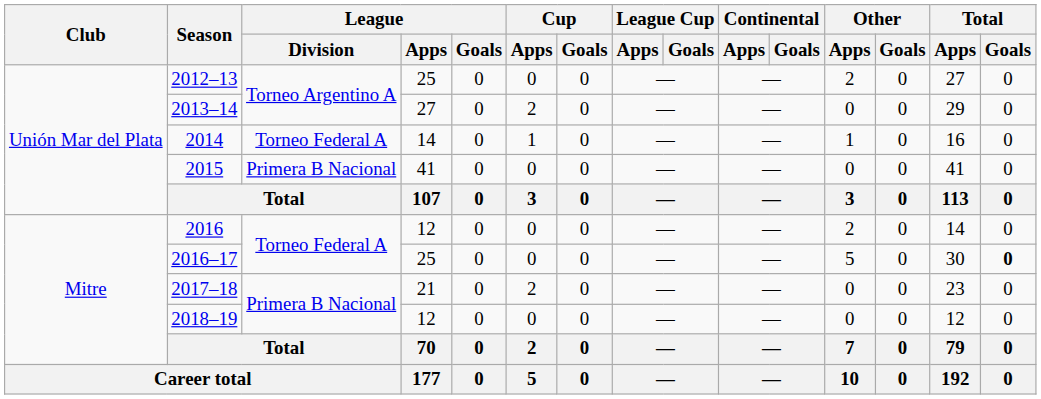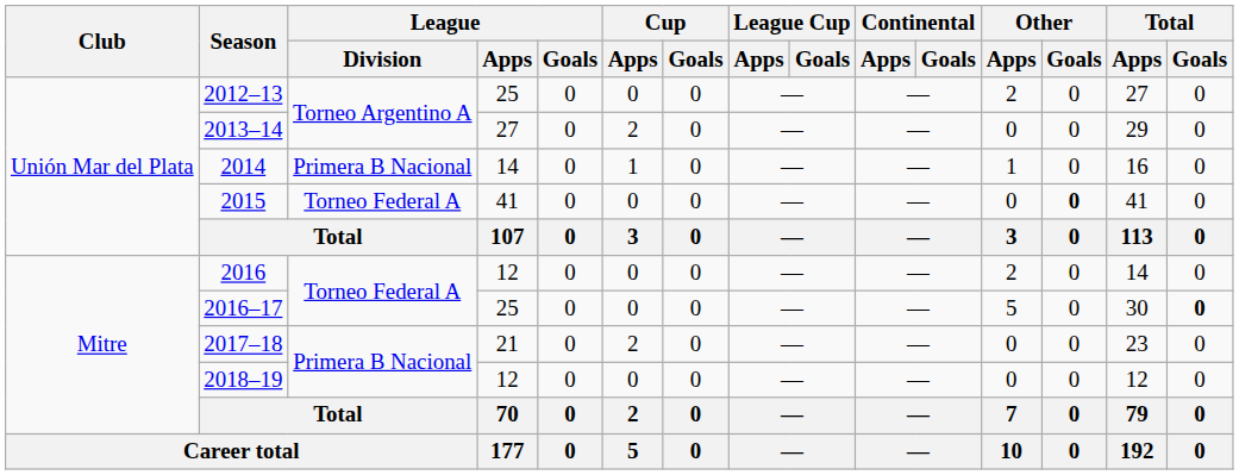 <table class="wikitable" style="text-align:center">
 <tr>
 <th rowspan="2">Club</th>
 <th rowspan="2">Season</th>
 <th colspan="3">League</th>
 <th colspan="2">Cup</th>
 <th colspan="2">League Cup</th>
 <th colspan="2">Continental</th>
 <th colspan="2">Other</th>
 <th colspan="2">Total</th>
 </tr>
 <tr>
 <th>Division</th>
 <th>Apps</th>
 <th>Goals</th>
 <th>Apps</th>
 <th>Goals</th>
 <th>Apps</th>
 <th>Goals</th>
 <th>Apps</th>
 <th>Goals</th>
 <th>Apps</th>
 <th>Goals</th>
 <th>Apps</th>
 <th>Goals</th>
 </tr>
 <tr>
 <td rowspan="5"><a href='#'>Unión Mar del Plata</a></td>
 <td><a href='#'>2012–13</a></td>
 <td rowspan="2"><a href='#'>Torneo Argentino A</a></td>
 <td>25</td>
 <td>0</td>
 <td>0</td>
 <td>0</td>
 <td colspan="2">—</td>
 <td colspan="2">—</td>
 <td>2</td>
 <td>0</td>
 <td>27</td>
 <td>0</td>
 </tr>
 <tr>
 <td><a href='#'>2013–14</a></td>
 <td>27</td>
 <td>0</td>
 <td>2</td>
 <td>0</td>
 <td colspan="2">—</td>
 <td colspan="2">—</td>
 <td>0</td>
 <td>0</td>
 <td>29</td>
 <td>0</td>
 </tr>
 <tr>
 <td><a href='#'>2014</a></td>
-<td rowspan="1"><a href='#'>Torneo Federal A</a></td>
+<td rowspan="1"><a href='#'>Primera B Nacional</a></td>
 <td>14</td>
 <td>0</td>
 <td>1</td>
 <td>0</td>
 <td colspan="2">—</td>
 <td colspan="2">—</td>
 <td>1</td>
 <td>0</td>
 <td>16</td>
 <td>0</td>
 </tr>
 <tr>
 <td><a href='#'>2015</a></td>
-<td rowspan="1"><a href='#'>Primera B Nacional</a></td>
+<td rowspan="1"><a href='#'>Torneo Federal A</a></td>
 <td>41</td>
 <td>0</td>
 <td>0</td>
 <td>0</td>
 <td colspan="2">—</td>
 <td colspan="2">—</td>
 <td>0</td>
-<td>0</td>
+<td><strong>0</strong></td>
 <td>41</td>
 <td>0</td>
 </tr>
 <tr>
 <th colspan="2">Total</th>
 <th>107</th>
 <th>0</th>
 <th>3</th>
 <th>0</th>
 <th colspan="2">—</th>
 <th colspan="2">—</th>
 <th>3</th>
 <th>0</th>
 <th>113</th>
 <th>0</th>
 </tr>
 <tr>
 <td rowspan="5"><a href='#'>Mitre</a></td>
 <td><a href='#'>2016</a></td>
 <td rowspan="2"><a href='#'>Torneo Federal A</a></td>
 <td>12</td>
 <td>0</td>
 <td>0</td>
 <td>0</td>
 <td colspan="2">—</td>
 <td colspan="2">—</td>
 <td>2</td>
 <td>0</td>
 <td>14</td>
 <td>0</td>
 </tr>
 <tr>
 <td><a href='#'>2016–17</a></td>
 <td>25</td>
 <td>0</td>
 <td>0</td>
 <td>0</td>
 <td colspan="2">—</td>
 <td colspan="2">—</td>
 <td>5</td>
 <td>0</td>
 <td>30</td>
 <td><strong>0</strong></td>
 </tr>
 <tr>
 <td><a href='#'>2017–18</a></td>
 <td rowspan="2"><a href='#'>Primera B Nacional</a></td>
 <td>21</td>
 <td>0</td>
 <td>2</td>
 <td>0</td>
 <td colspan="2">—</td>
 <td colspan="2">—</td>
 <td>0</td>
 <td>0</td>
 <td>23</td>
 <td>0</td>
 </tr>
 <tr>
 <td><a href='#'>2018–19</a></td>
 <td>12</td>
 <td>0</td>
 <td>0</td>
 <td>0</td>
 <td colspan="2">—</td>
 <td colspan="2">—</td>
 <td>0</td>
 <td>0</td>
 <td>12</td>
 <td>0</td>
 </tr>
 <tr>
 <th colspan="2">Total</th>
 <th>70</th>
 <th>0</th>
 <th>2</th>
 <th>0</th>
 <th colspan="2">—</th>
 <th colspan="2">—</th>
 <th>7</th>
 <th>0</th>
 <th>79</th>
 <th>0</th>
 </tr>
 <tr>
 <th colspan="3">Career total</th>
 <th>177</th>
 <th>0</th>
 <th>5</th>
 <th>0</th>
 <th colspan="2">—</th>
 <th colspan="2">—</th>
 <th>10</th>
 <th>0</th>
 <th>192</th>
 <th>0</th>
 </tr>
 </table>
